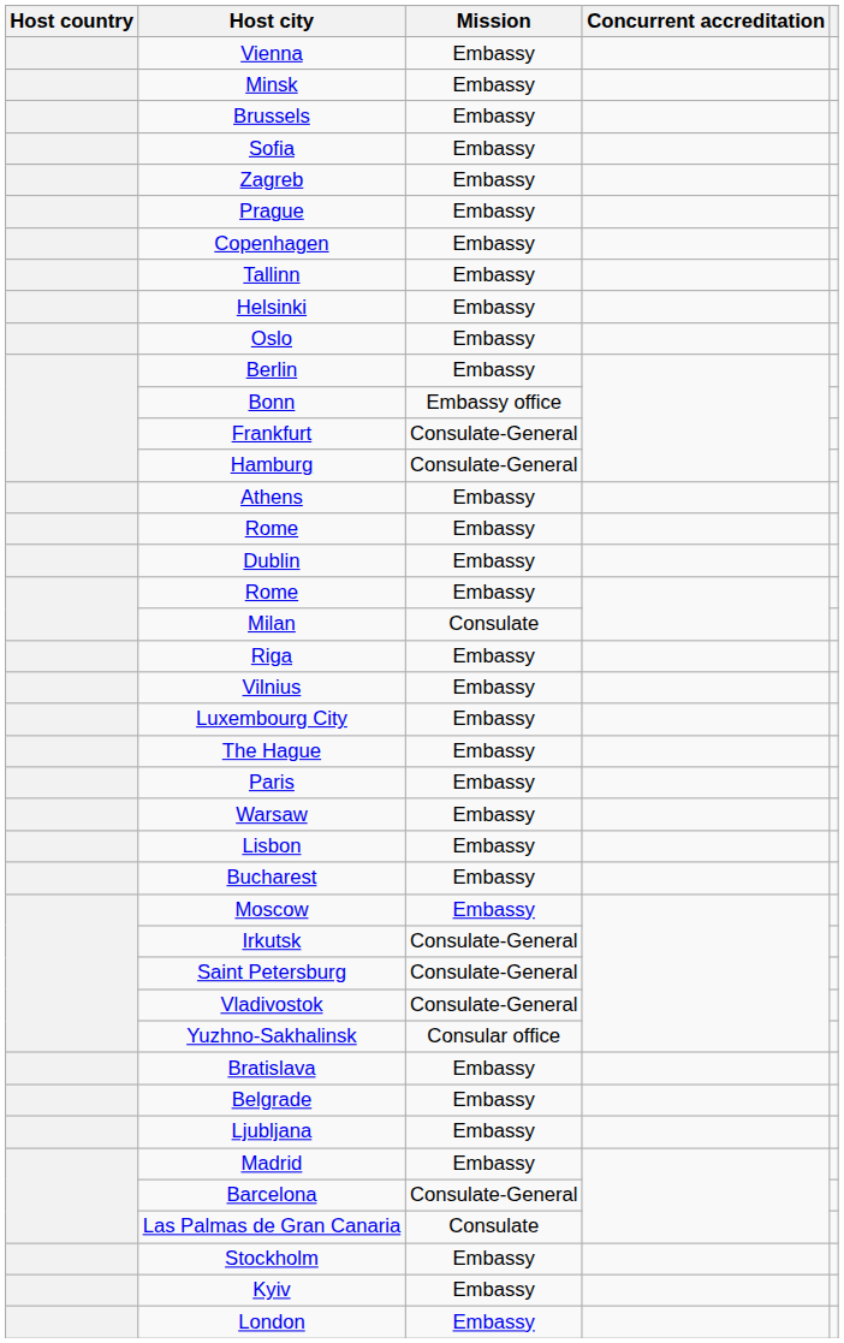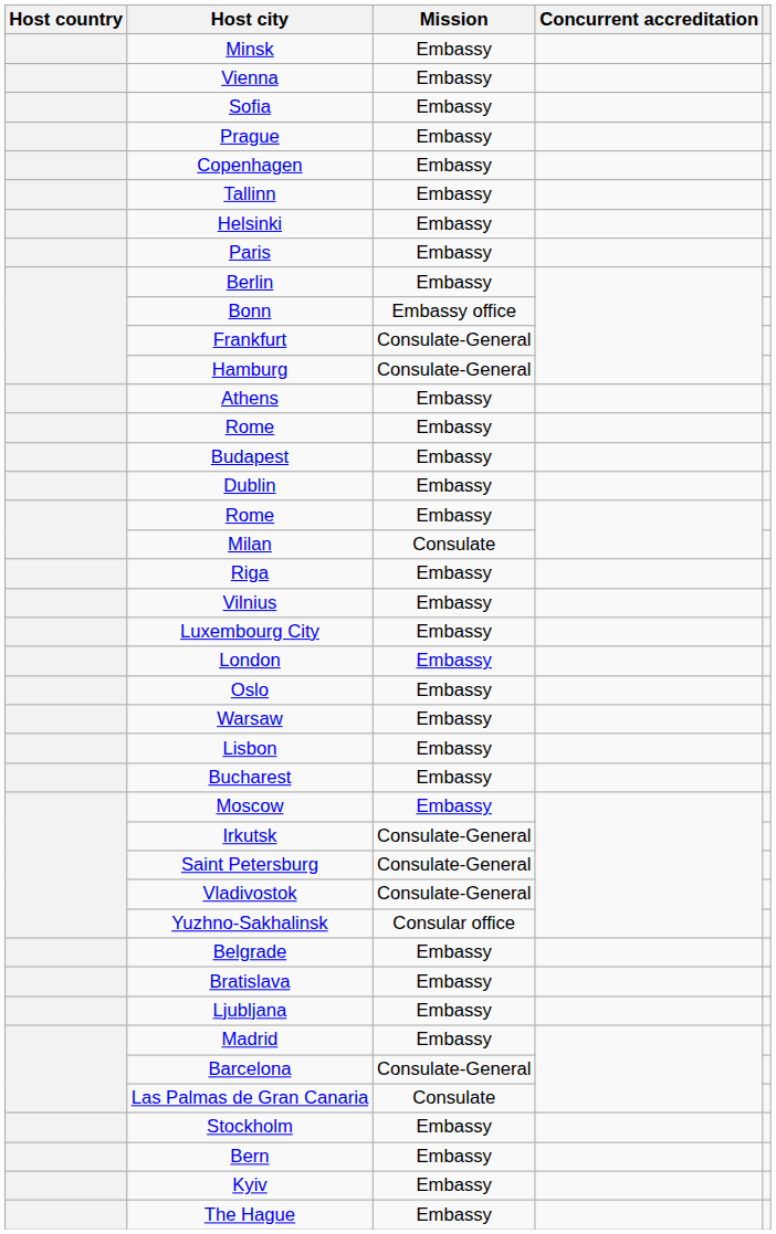 <table class="wikitable plainrowheaders" style="text-align:center;">
 <tr>
 <th scope="col">Host country</th>
 <th scope="col">Host city</th>
 <th scope="col">Mission</th>
 <th scope="col">Concurrent accreditation</th>
 <th scope="col"></th>
 </tr>
 <tr>
 <th scope="row"></th>
+<td><a href='#'>Minsk</a></td>
+<td>Embassy</td>
+<td></td>
+<td></td>
+</tr>
+<tr>
+<th scope="row"></th>
 <td><a href='#'>Vienna</a></td>
 <td>Embassy</td>
 <td></td>
 <td></td>
 </tr>
 <tr>
 <th scope="row"></th>
-<td><a href='#'>Minsk</a></td>
-<td>Embassy</td>
-<td></td>
-<td></td>
-</tr>
-<tr>
-<th scope="row"></th>
-<td><a href='#'>Brussels</a></td>
-<td>Embassy</td>
-<td></td>
-<td></td>
-</tr>
-<tr>
-<th scope="row"></th>
 <td><a href='#'>Sofia</a></td>
-<td>Embassy</td>
-<td></td>
-<td></td>
-</tr>
-<tr>
-<th scope="row"></th>
-<td><a href='#'>Zagreb</a></td>
 <td>Embassy</td>
 <td></td>
 <td></td>
 </tr>
 <tr>
 <th scope="row"></th>
 <td><a href='#'>Prague</a></td>
 <td>Embassy</td>
 <td></td>
 <td></td>
 </tr>
 <tr>
 <th scope="row"></th>
 <td><a href='#'>Copenhagen</a></td>
 <td>Embassy</td>
 <td></td>
 <td></td>
 </tr>
 <tr>
 <th scope="row"></th>
 <td><a href='#'>Tallinn</a></td>
 <td>Embassy</td>
 <td></td>
 <td></td>
 </tr>
 <tr>
 <th scope="row"></th>
 <td><a href='#'>Helsinki</a></td>
 <td>Embassy</td>
 <td></td>
 <td></td>
 </tr>
 <tr>
 <th scope="row"></th>
-<td><a href='#'>Oslo</a></td>
+<td><a href='#'>Paris</a></td>
 <td>Embassy</td>
 <td></td>
 <td></td>
 </tr>
 <tr>
 <th scope="row" rowspan="4"></th>
 <td><a href='#'>Berlin</a></td>
 <td>Embassy</td>
 <td rowspan="4"></td>
 <td></td>
 </tr>
 <tr>
 <td><a href='#'>Bonn</a></td>
 <td>Embassy office</td>
 <td></td>
 </tr>
 <tr>
 <td><a href='#'>Frankfurt</a></td>
 <td>Consulate-General</td>
 <td></td>
 </tr>
 <tr>
 <td><a href='#'>Hamburg</a></td>
 <td>Consulate-General</td>
 <td></td>
 </tr>
 <tr>
 <th scope="row"></th>
 <td><a href='#'>Athens</a></td>
 <td>Embassy</td>
 <td></td>
 <td></td>
 </tr>
 <tr>
 <th scope="row"></th>
 <td><a href='#'>Rome</a></td>
+<td>Embassy</td>
+<td></td>
+<td></td>
+</tr>
+<tr>
+<th scope="row"></th>
+<td><a href='#'>Budapest</a></td>
 <td>Embassy</td>
 <td></td>
 <td></td>
 </tr>
 <tr>
 <th scope="row"></th>
 <td><a href='#'>Dublin</a></td>
 <td>Embassy</td>
 <td></td>
 <td></td>
 </tr>
 <tr>
 <th scope="row" rowspan="2"></th>
 <td><a href='#'>Rome</a></td>
 <td>Embassy</td>
 <td rowspan="2"></td>
 <td></td>
 </tr>
 <tr>
 <td><a href='#'>Milan</a></td>
 <td>Consulate</td>
 <td></td>
 </tr>
 <tr>
 <th scope="row"></th>
 <td><a href='#'>Riga</a></td>
 <td>Embassy</td>
 <td></td>
 <td></td>
 </tr>
 <tr>
 <th scope="row"></th>
 <td><a href='#'>Vilnius</a></td>
 <td>Embassy</td>
 <td></td>
 <td></td>
 </tr>
 <tr>
 <th scope="row"></th>
 <td><a href='#'>Luxembourg City</a></td>
 <td>Embassy</td>
 <td></td>
 <td></td>
 </tr>
 <tr>
 <th scope="row"></th>
-<td><a href='#'>The Hague</a></td>
-<td>Embassy</td>
+<td><a href='#'>London</a></td>
+<td><a href='#'>Embassy</a></td>
 <td></td>
 <td></td>
 </tr>
 <tr>
 <th scope="row"></th>
-<td><a href='#'>Paris</a></td>
+<td><a href='#'>Oslo</a></td>
 <td>Embassy</td>
 <td></td>
 <td></td>
 </tr>
 <tr>
 <th scope="row"></th>
 <td><a href='#'>Warsaw</a></td>
 <td>Embassy</td>
 <td></td>
 <td></td>
 </tr>
 <tr>
 <th scope="row"></th>
 <td><a href='#'>Lisbon</a></td>
 <td>Embassy</td>
 <td></td>
 <td></td>
 </tr>
 <tr>
 <th scope="row"></th>
 <td><a href='#'>Bucharest</a></td>
 <td>Embassy</td>
 <td></td>
 <td></td>
 </tr>
 <tr>
 <th scope="row" rowspan="5"></th>
 <td><a href='#'>Moscow</a></td>
 <td><a href='#'>Embassy</a></td>
 <td rowspan="5"></td>
 <td></td>
 </tr>
 <tr>
 <td><a href='#'>Irkutsk</a></td>
 <td>Consulate-General</td>
 <td></td>
 </tr>
 <tr>
 <td><a href='#'>Saint Petersburg</a></td>
 <td>Consulate-General</td>
 <td></td>
 </tr>
 <tr>
 <td><a href='#'>Vladivostok</a></td>
 <td>Consulate-General</td>
 <td></td>
 </tr>
 <tr>
 <td><a href='#'>Yuzhno-Sakhalinsk</a></td>
 <td>Consular office</td>
 <td></td>
 </tr>
 <tr>
 <th scope="row"></th>
-<td><a href='#'>Bratislava</a></td>
+<td><a href='#'>Belgrade</a></td>
 <td>Embassy</td>
 <td></td>
 <td></td>
 </tr>
 <tr>
 <th scope="row"></th>
-<td><a href='#'>Belgrade</a></td>
+<td><a href='#'>Bratislava</a></td>
 <td>Embassy</td>
 <td></td>
 <td></td>
 </tr>
 <tr>
 <th scope="row"></th>
 <td><a href='#'>Ljubljana</a></td>
 <td>Embassy</td>
 <td></td>
 <td></td>
 </tr>
 <tr>
 <th scope="row" rowspan="3"></th>
 <td><a href='#'>Madrid</a></td>
 <td>Embassy</td>
 <td rowspan="3"></td>
 <td></td>
 </tr>
 <tr>
 <td><a href='#'>Barcelona</a></td>
 <td>Consulate-General</td>
 <td></td>
 </tr>
 <tr>
 <td><a href='#'>Las Palmas de Gran Canaria</a></td>
 <td>Consulate</td>
 <td></td>
 </tr>
 <tr>
 <th scope="row"></th>
 <td><a href='#'>Stockholm</a></td>
 <td>Embassy</td>
 <td></td>
 <td></td>
 </tr>
 <tr>
 <th scope="row"></th>
+<td><a href='#'>Bern</a></td>
+<td>Embassy</td>
+<td></td>
+<td></td>
+</tr>
+<tr>
+<th scope="row"></th>
 <td><a href='#'>Kyiv</a></td>
 <td>Embassy</td>
 <td></td>
 <td></td>
 </tr>
 <tr>
 <th scope="row"></th>
-<td><a href='#'>London</a></td>
-<td><a href='#'>Embassy</a></td>
+<td><a href='#'>The Hague</a></td>
+<td>Embassy</td>
 <td></td>
 <td></td>
 </tr>
 </table>
